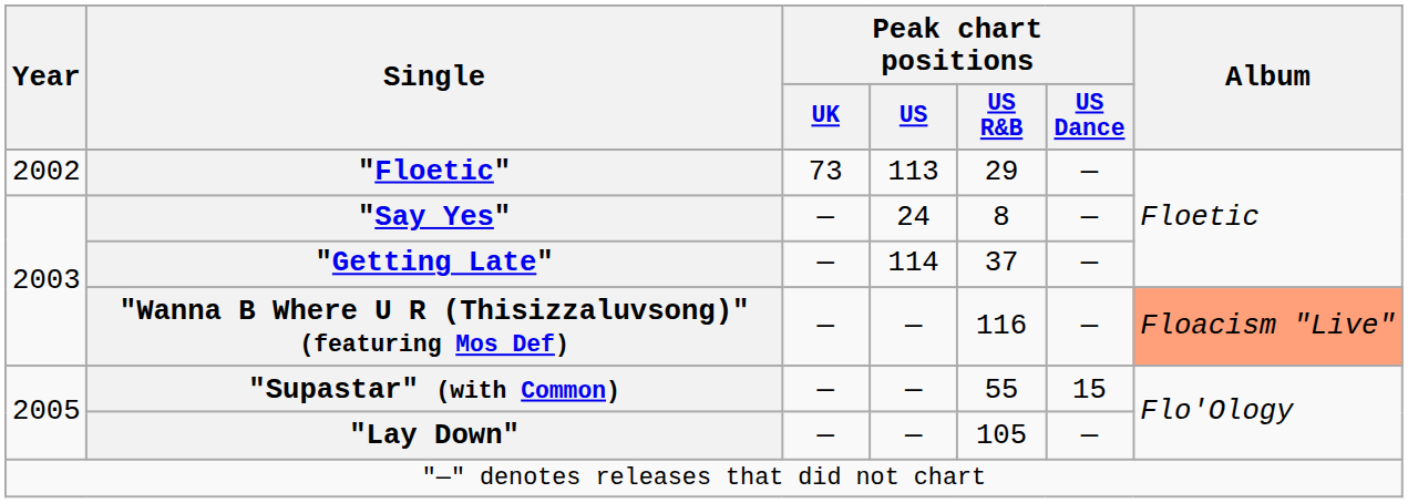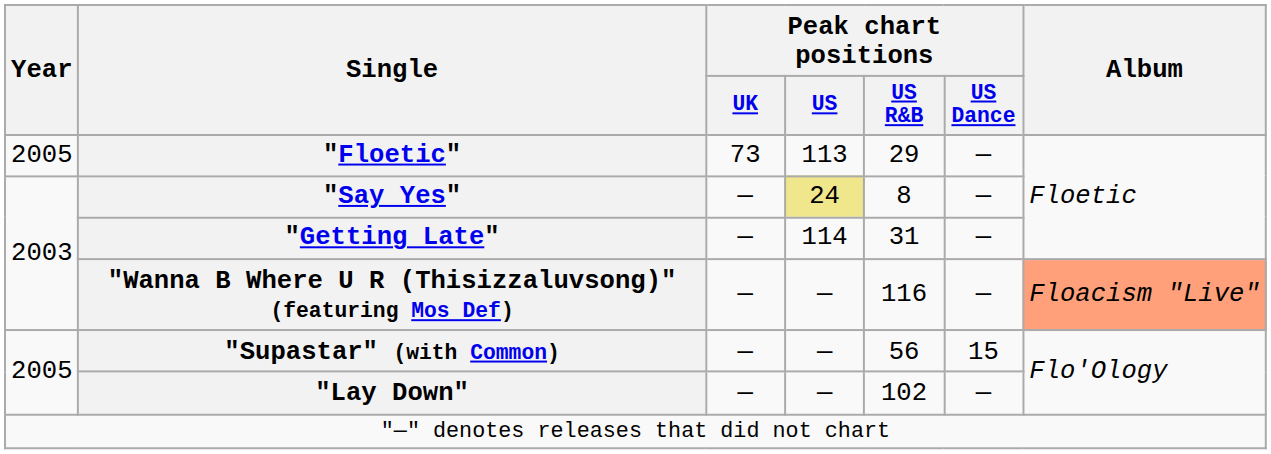 <table class="wikitable plainrowheaders" style="text-align:center;">
 <tr>
 <th rowspan="2">Year</th>
 <th rowspan="2" style="width:24em;">Single</th>
 <th colspan="4">Peak chart positions</th>
 <th rowspan="2">Album</th>
 </tr>
 <tr style="font-size:smaller;">
 <th width="35"><a href='#'>UK</a><br></th>
 <th width="35"><a href='#'>US</a><br></th>
 <th width="35"><a href='#'>US R&B</a><br></th>
 <th width="35"><a href='#'>US Dance</a><br></th>
 </tr>
 <tr>
-<td>2002</td>
+<td>2005</td>
 <th scope="row">"<a href='#'>Floetic</a>"</th>
 <td>73</td>
 <td>113</td>
 <td>29</td>
 <td>—</td>
 <td align="left" rowspan="3"><em>Floetic</em></td>
 </tr>
 <tr>
 <td rowspan="3">2003</td>
 <th scope="row">"<a href='#'>Say Yes</a>"</th>
 <td>—</td>
-<td>24</td>
+<td style="background: khaki;">24</td>
 <td>8</td>
 <td>—</td>
 </tr>
 <tr>
 <th scope="row">"<a href='#'>Getting Late</a>"</th>
 <td>—</td>
 <td>114</td>
-<td>37</td>
+<td>31</td>
 <td>—</td>
 </tr>
 <tr>
 <th scope="row">"Wanna B Where U R (Thisizzaluvsong)" <small>(featuring <a href='#'>Mos Def</a>)</small></th>
 <td>—</td>
 <td>—</td>
 <td>116</td>
 <td>—</td>
 <td align="left" style="background: lightsalmon;"><em>Floacism "Live"</em></td>
 </tr>
 <tr>
 <td rowspan="2">2005</td>
 <th scope="row">"Supastar" <small>(with <a href='#'>Common</a>)</small></th>
 <td>—</td>
 <td>—</td>
-<td>55</td>
+<td>56</td>
 <td>15</td>
 <td align="left" rowspan="2"><em>Flo'Ology</em></td>
 </tr>
 <tr>
 <th scope="row">"Lay Down"</th>
 <td>—</td>
 <td>—</td>
-<td>105</td>
+<td>102</td>
 <td>—</td>
 </tr>
 <tr>
 <td colspan="10" style="font-size:85%">"—" denotes releases that did not chart</td>
 </tr>
 </table>
